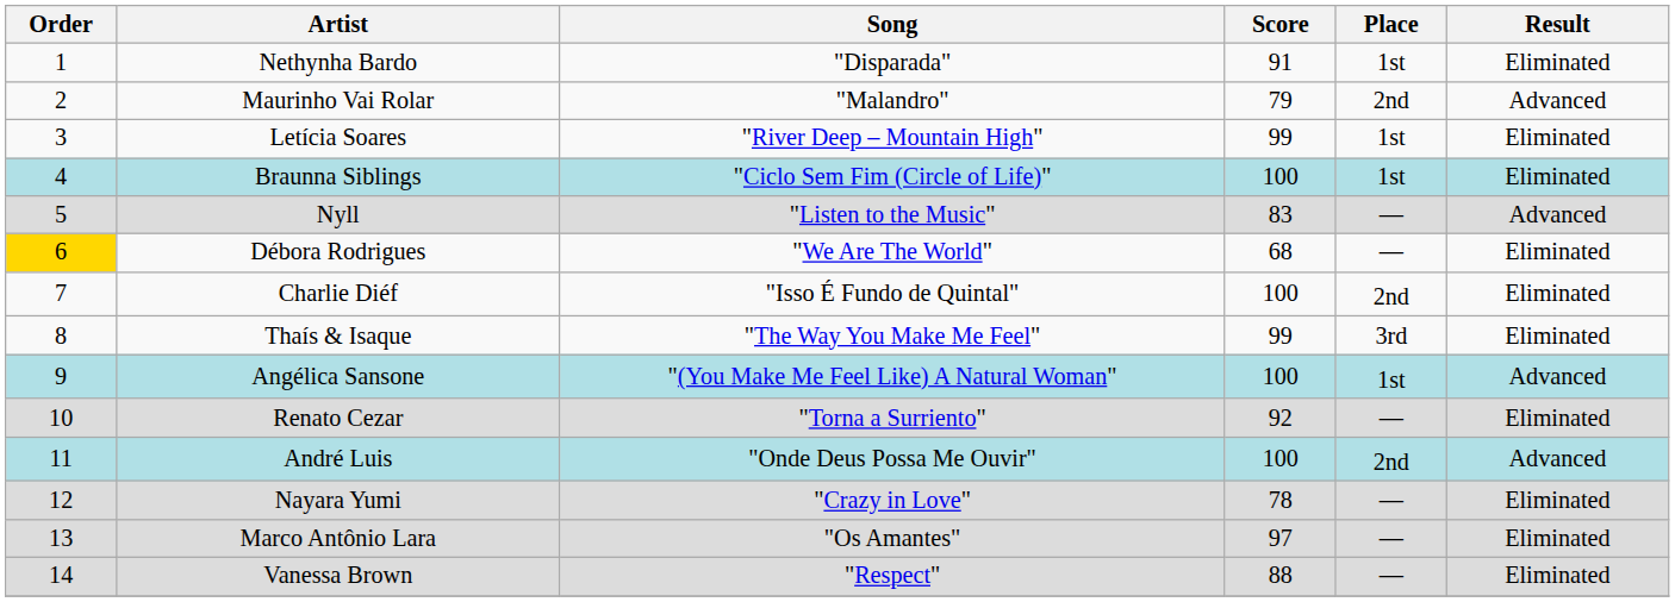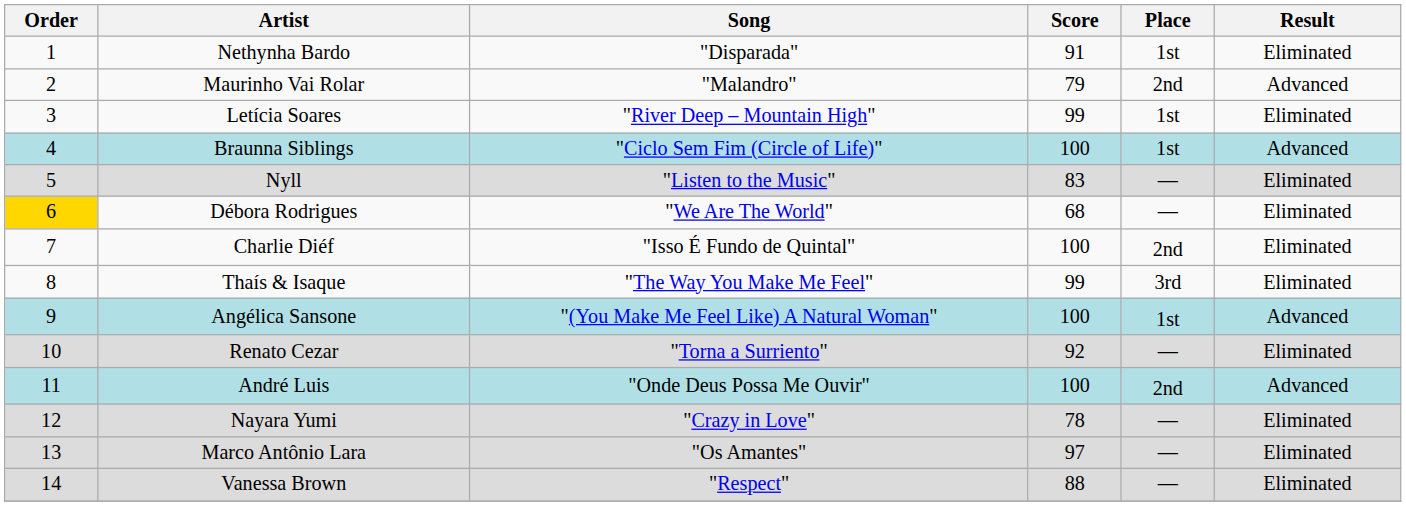 <table class="wikitable" style="text-align:center; width:70%;">
 <tr>
 <th scope="col" width="05%">Order</th>
 <th scope="col" width="20%">Artist</th>
 <th scope="col" width="30%">Song</th>
 <th scope="col" width="05%">Score</th>
 <th scope="col" width="05%">Place</th>
 <th scope="col" width="10%">Result</th>
 </tr>
 <tr>
 <td>1</td>
 <td>Nethynha Bardo</td>
 <td>"Disparada"</td>
 <td>91</td>
 <td>1st</td>
 <td>Eliminated</td>
 </tr>
 <tr>
 <td>2</td>
 <td>Maurinho Vai Rolar</td>
 <td>"Malandro"</td>
 <td>79</td>
 <td>2nd</td>
 <td>Advanced</td>
 </tr>
 <tr>
 <td>3</td>
 <td>Letícia Soares</td>
 <td>"<a href='#'>River Deep – Mountain High</a>"</td>
 <td>99</td>
 <td>1st</td>
 <td>Eliminated</td>
 </tr>
 <tr bgcolor=B0E0E6>
 <td>4</td>
 <td>Braunna Siblings</td>
 <td>"<a href='#'>Ciclo Sem Fim (Circle of Life)</a>"</td>
 <td>100</td>
 <td>1st</td>
-<td>Eliminated</td>
+<td>Advanced</td>
 </tr>
 <tr bgcolor=DCDCDC>
 <td>5</td>
 <td>Nyll</td>
 <td>"<a href='#'>Listen to the Music</a>"</td>
 <td>83</td>
 <td>—</td>
-<td>Advanced</td>
+<td>Eliminated</td>
 </tr>
 <tr>
 <td style="background: gold;">6</td>
 <td>Débora Rodrigues</td>
 <td>"<a href='#'>We Are The World</a>"</td>
 <td>68</td>
 <td>—</td>
 <td>Eliminated</td>
 </tr>
 <tr>
 <td>7</td>
 <td>Charlie Diéf</td>
 <td>"Isso É Fundo de Quintal"</td>
 <td>100</td>
 <td>2nd<sup></sup></td>
 <td>Eliminated</td>
 </tr>
 <tr>
 <td>8</td>
 <td>Thaís & Isaque</td>
 <td>"<a href='#'>The Way You Make Me Feel</a>"</td>
 <td>99</td>
 <td>3rd</td>
 <td>Eliminated</td>
 </tr>
 <tr bgcolor=B0E0E6>
 <td>9</td>
 <td>Angélica Sansone</td>
 <td>"<a href='#'>(You Make Me Feel Like) A Natural Woman</a>"</td>
 <td>100</td>
 <td>1st<sup></sup></td>
 <td>Advanced</td>
 </tr>
 <tr bgcolor=DCDCDC>
 <td>10</td>
 <td>Renato Cezar</td>
 <td>"<a href='#'>Torna a Surriento</a>"</td>
 <td>92</td>
 <td>—</td>
 <td>Eliminated</td>
 </tr>
 <tr bgcolor=B0E0E6>
 <td>11</td>
 <td>André Luis</td>
 <td>"Onde Deus Possa Me Ouvir"</td>
 <td>100</td>
 <td>2nd<sup></sup></td>
 <td>Advanced</td>
 </tr>
 <tr bgcolor=DCDCDC>
 <td>12</td>
 <td>Nayara Yumi</td>
 <td>"<a href='#'>Crazy in Love</a>"</td>
 <td>78</td>
 <td>—</td>
 <td>Eliminated</td>
 </tr>
 <tr bgcolor=DCDCDC>
 <td>13</td>
 <td>Marco Antônio Lara</td>
 <td>"Os Amantes"</td>
 <td>97</td>
 <td>—</td>
 <td>Eliminated</td>
 </tr>
 <tr bgcolor=DCDCDC>
 <td>14</td>
 <td>Vanessa Brown</td>
 <td>"<a href='#'>Respect</a>"</td>
 <td>88</td>
 <td>—</td>
 <td>Eliminated</td>
 </tr>
 <tr>
 </tr>
 </table>
